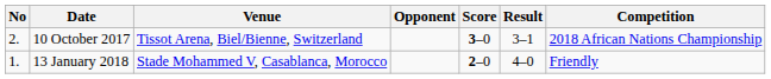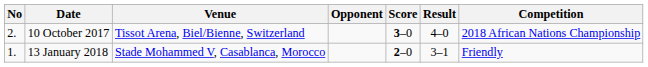 <table class="wikitable" style="font-size:100%;">
 <tr>
 <th>No</th>
 <th>Date</th>
 <th>Venue</th>
 <th>Opponent</th>
 <th>Score</th>
 <th>Result</th>
 <th>Competition</th>
 </tr>
 <tr>
 <td>2.</td>
 <td>10 October 2017</td>
 <td><a href='#'>Tissot Arena</a>, <a href='#'>Biel/Bienne</a>, <a href='#'>Switzerland</a></td>
 <td></td>
 <td align=center><strong>3</strong>–0</td>
-<td align=center>3–1</td>
+<td align=center>4–0</td>
 <td><a href='#'>2018 African Nations Championship</a></td>
 </tr>
 <tr>
 <td>1.</td>
 <td>13 January 2018</td>
 <td><a href='#'>Stade Mohammed V</a>, <a href='#'>Casablanca</a>, <a href='#'>Morocco</a></td>
 <td></td>
 <td align=center><strong>2</strong>–0</td>
-<td align=center>4–0</td>
+<td align=center>3–1</td>
 <td><a href='#'>Friendly</a></td>
 </tr>
 </table>
